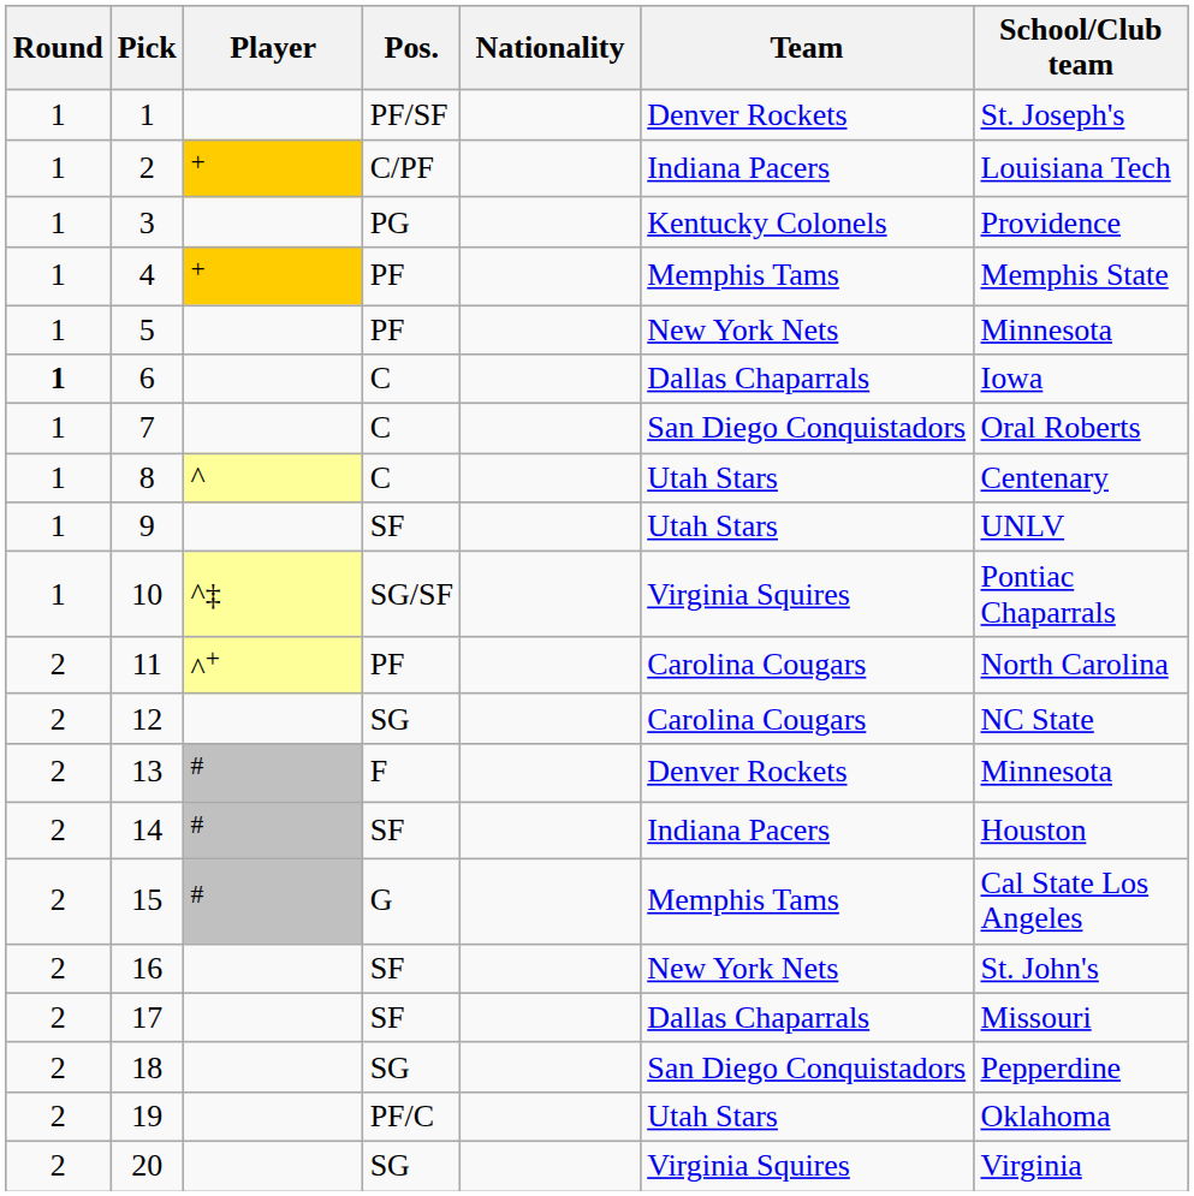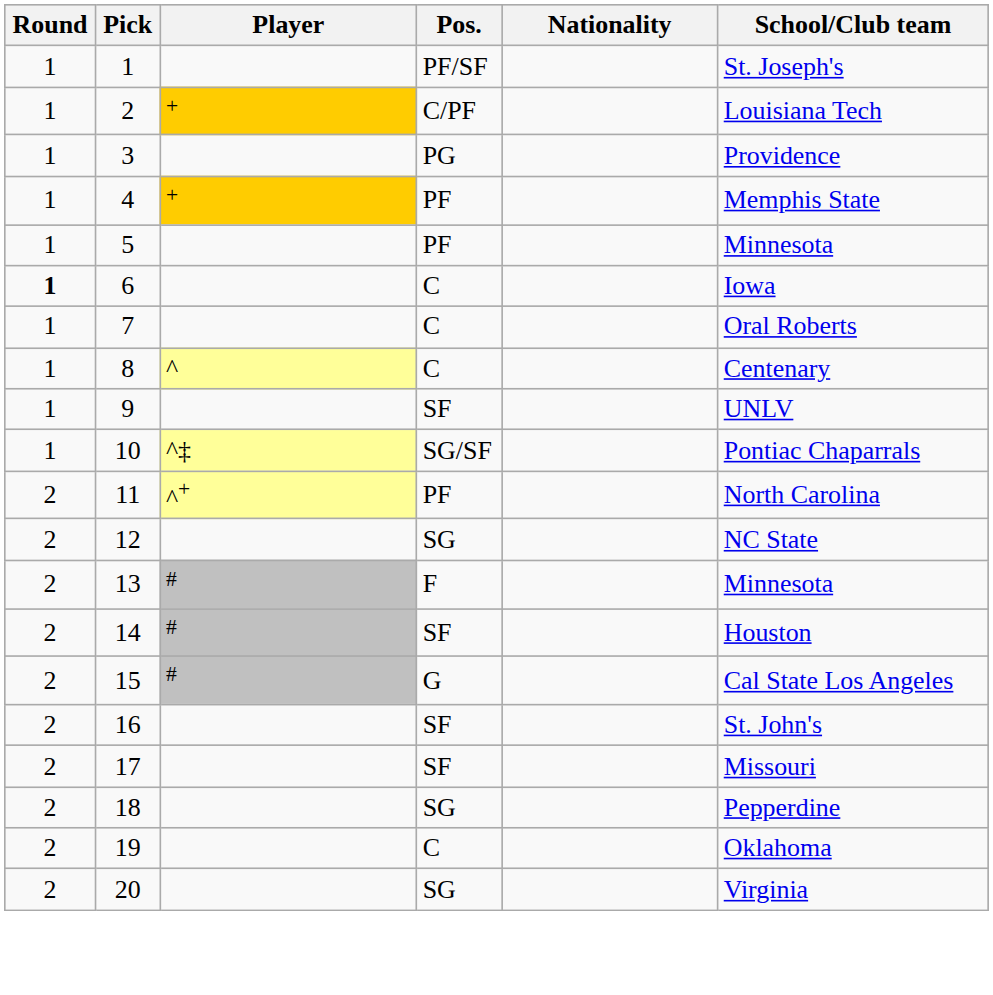 <table class="wikitable sortable">
 <tr>
 <th width="1%">Round</th>
 <th width="1%">Pick</th>
 <th width="19%">Player</th>
 <th width="1%">Pos.</th>
 <th width="16%">Nationality</th>
-<th width="35%">Team</th>
 <th width="20%">School/Club team</th>
 </tr>
 <tr>
 <td align=center>1</td>
 <td align=center>1</td>
 <td></td>
 <td>PF/SF</td>
 <td></td>
-<td><a href='#'>Denver Rockets</a></td>
 <td><a href='#'>St. Joseph's</a> </td>
 </tr>
 <tr>
 <td align=center>1</td>
 <td align=center>2</td>
 <td bgcolor="#FFCC00"><sup>+</sup></td>
 <td>C/PF</td>
 <td></td>
-<td><a href='#'>Indiana Pacers</a></td>
 <td><a href='#'>Louisiana Tech</a> </td>
 </tr>
 <tr>
 <td align=center>1</td>
 <td align=center>3</td>
 <td></td>
 <td>PG</td>
 <td></td>
-<td><a href='#'>Kentucky Colonels</a></td>
 <td><a href='#'>Providence</a> </td>
 </tr>
 <tr>
 <td align=center>1</td>
 <td align=center>4</td>
 <td bgcolor="#FFCC00"><sup>+</sup></td>
 <td>PF</td>
 <td></td>
-<td><a href='#'>Memphis Tams</a></td>
 <td><a href='#'>Memphis State</a> </td>
 </tr>
 <tr>
 <td align=center>1</td>
 <td align=center>5</td>
 <td></td>
 <td>PF</td>
 <td></td>
-<td><a href='#'>New York Nets</a></td>
 <td><a href='#'>Minnesota</a> </td>
 </tr>
 <tr>
 <td align=center><strong>1</strong></td>
 <td align=center>6</td>
 <td></td>
 <td>C</td>
 <td></td>
-<td><a href='#'>Dallas Chaparrals</a></td>
 <td><a href='#'>Iowa</a> </td>
 </tr>
 <tr>
 <td align=center>1</td>
 <td align=center>7</td>
 <td></td>
 <td>C</td>
 <td></td>
-<td><a href='#'>San Diego Conquistadors</a></td>
 <td><a href='#'>Oral Roberts</a> </td>
 </tr>
 <tr>
 <td align=center>1</td>
 <td align=center>8</td>
 <td bgcolor="#FFFF99">^</td>
 <td>C</td>
 <td></td>
-<td><a href='#'>Utah Stars</a></td>
 <td><a href='#'>Centenary</a> </td>
 </tr>
 <tr>
 <td align=center>1</td>
 <td align=center>9</td>
 <td></td>
 <td>SF</td>
 <td></td>
-<td><a href='#'>Utah Stars</a></td>
 <td><a href='#'>UNLV</a> </td>
 </tr>
 <tr>
 <td align=center>1</td>
 <td align=center>10</td>
 <td bgcolor="#FFFF99">^‡</td>
 <td>SG/SF</td>
 <td></td>
-<td><a href='#'>Virginia Squires</a></td>
 <td><a href='#'>Pontiac Chaparrals</a> </td>
 </tr>
 <tr>
 <td align=center>2</td>
 <td align=center>11</td>
 <td bgcolor="#FFFF99">^<sup>+</sup></td>
 <td>PF</td>
 <td></td>
-<td><a href='#'>Carolina Cougars</a></td>
 <td><a href='#'>North Carolina</a> </td>
 </tr>
 <tr>
 <td align=center>2</td>
 <td align=center>12</td>
 <td></td>
 <td>SG</td>
 <td></td>
-<td><a href='#'>Carolina Cougars</a></td>
 <td><a href='#'>NC State</a> </td>
 </tr>
 <tr>
 <td align=center>2</td>
 <td align=center>13</td>
 <td bgcolor="#C0C0C0"><sup>#</sup></td>
 <td>F</td>
 <td></td>
-<td><a href='#'>Denver Rockets</a></td>
 <td><a href='#'>Minnesota</a> </td>
 </tr>
 <tr>
 <td align=center>2</td>
 <td align=center>14</td>
 <td bgcolor="#C0C0C0"><sup>#</sup></td>
 <td>SF</td>
 <td></td>
-<td><a href='#'>Indiana Pacers</a></td>
 <td><a href='#'>Houston</a> </td>
 </tr>
 <tr>
 <td align=center>2</td>
 <td align=center>15</td>
 <td bgcolor="#C0C0C0"><sup>#</sup></td>
 <td>G</td>
 <td></td>
-<td><a href='#'>Memphis Tams</a></td>
 <td><a href='#'>Cal State Los Angeles</a> </td>
 </tr>
 <tr>
 <td align=center>2</td>
 <td align=center>16</td>
 <td></td>
 <td>SF</td>
 <td></td>
-<td><a href='#'>New York Nets</a></td>
 <td><a href='#'>St. John's</a> </td>
 </tr>
 <tr>
 <td align=center>2</td>
 <td align=center>17</td>
 <td></td>
 <td>SF</td>
 <td><br></td>
-<td><a href='#'>Dallas Chaparrals</a></td>
 <td><a href='#'>Missouri</a> </td>
 </tr>
 <tr>
 <td align=center>2</td>
 <td align=center>18</td>
 <td></td>
 <td>SG</td>
 <td></td>
-<td><a href='#'>San Diego Conquistadors</a></td>
 <td><a href='#'>Pepperdine</a> </td>
 </tr>
 <tr>
 <td align=center>2</td>
 <td align=center>19</td>
 <td></td>
-<td>PF/C</td>
+<td>C</td>
 <td></td>
-<td><a href='#'>Utah Stars</a></td>
 <td><a href='#'>Oklahoma</a> </td>
 </tr>
 <tr>
 <td align=center>2</td>
 <td align=center>20</td>
 <td></td>
 <td>SG</td>
 <td></td>
-<td><a href='#'>Virginia Squires</a></td>
 <td><a href='#'>Virginia</a> </td>
 </tr>
 </table>
